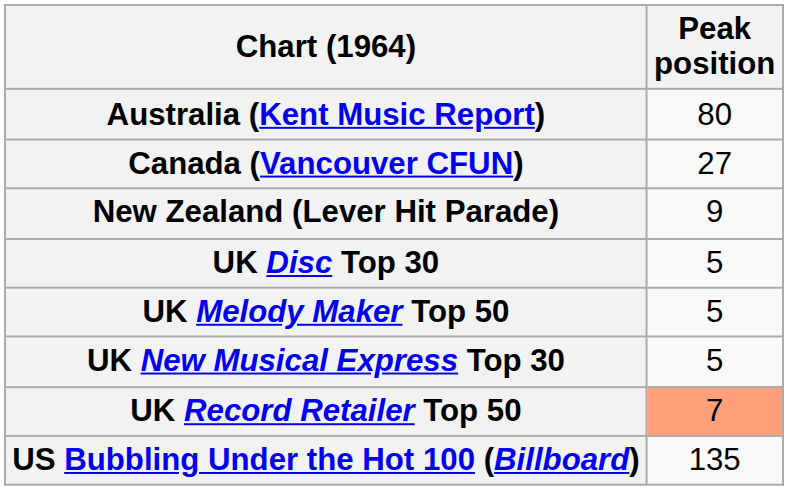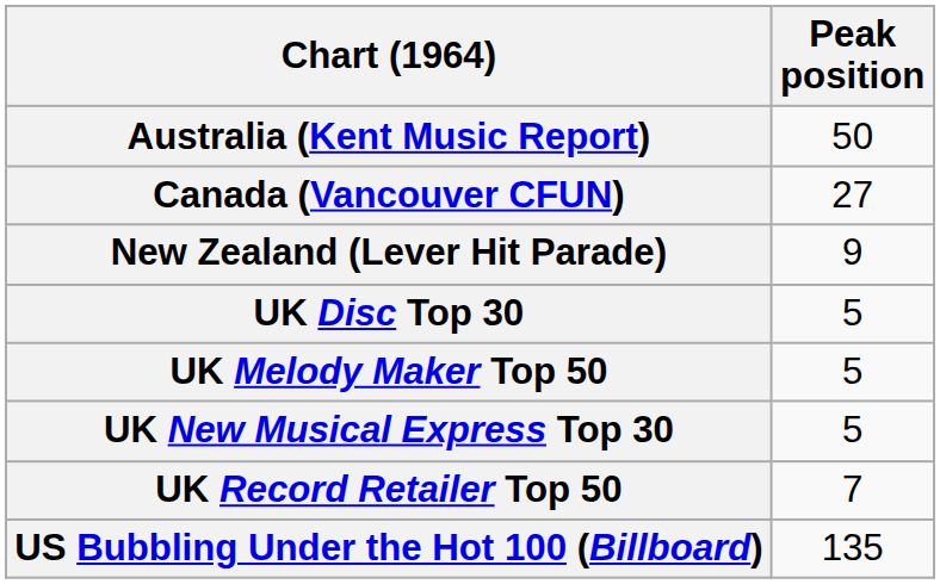 <table class="wikitable sortable plainrowheaders" style="text-align:center">
 <tr>
 <th>Chart (1964)</th>
 <th>Peak<br>position</th>
 </tr>
 <tr>
 <th scope="row">Australia (<a href='#'>Kent Music Report</a>)</th>
-<td>80</td>
+<td>50</td>
 </tr>
 <tr>
 <th scope="row">Canada (<a href='#'>Vancouver CFUN</a>)</th>
 <td>27</td>
 </tr>
 <tr>
 <th scope="row">New Zealand (Lever Hit Parade)</th>
 <td>9</td>
 </tr>
 <tr>
 <th scope="row">UK <em><a href='#'>Disc</a></em> Top 30</th>
 <td>5</td>
 </tr>
 <tr>
 <th scope="row">UK <em><a href='#'>Melody Maker</a></em> Top 50</th>
 <td>5</td>
 </tr>
 <tr>
 <th scope="row">UK <em><a href='#'>New Musical Express</a></em> Top 30</th>
 <td>5</td>
 </tr>
 <tr>
 <th scope="row">UK <em><a href='#'>Record Retailer</a></em> Top 50</th>
-<td style="background: lightsalmon;">7</td>
+<td>7</td>
 </tr>
 <tr>
 <th scope="row">US <a href='#'>Bubbling Under the Hot 100</a> (<em><a href='#'>Billboard</a></em>)</th>
 <td>135</td>
 </tr>
 </table>
